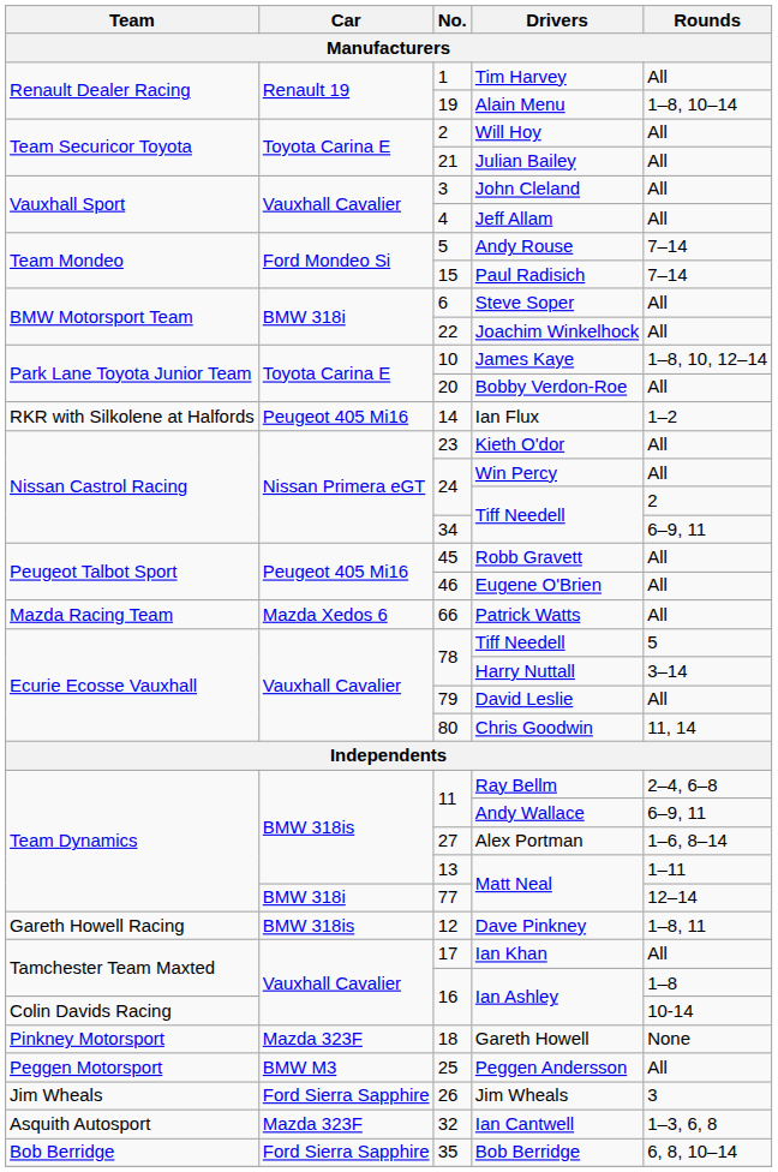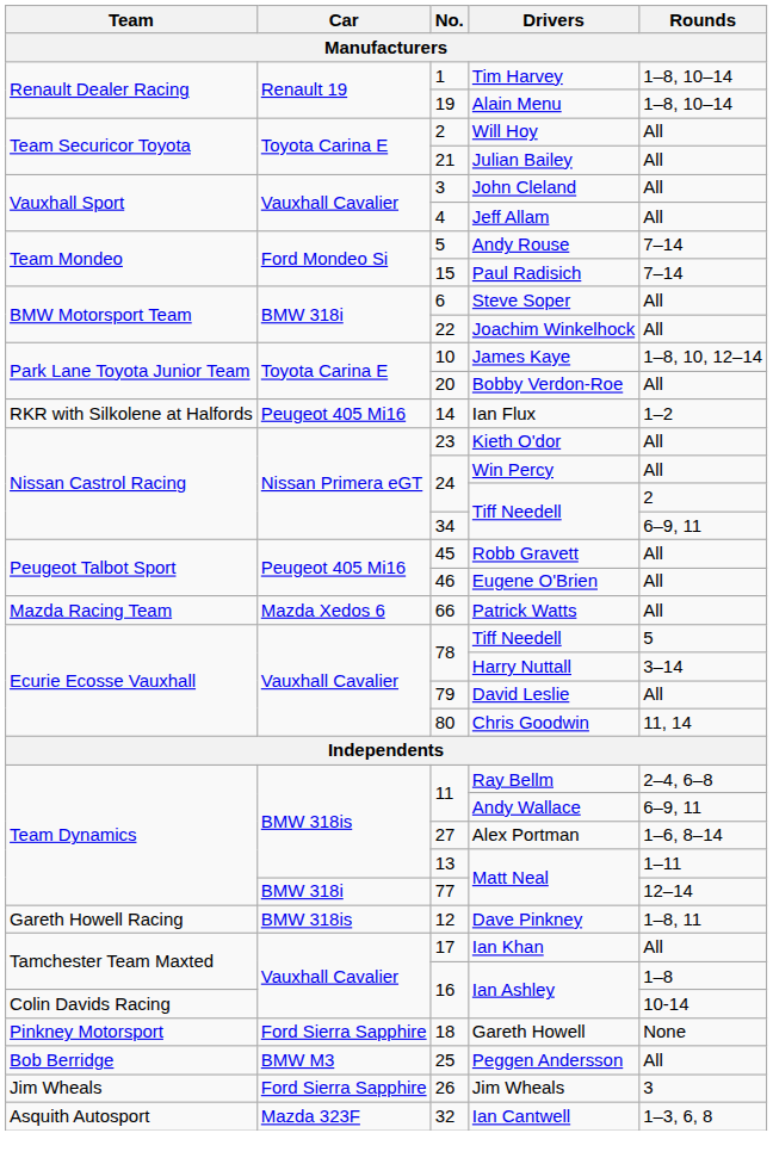 <table class="wikitable sortable" style="font-size: 85%">
 <tr>
 <th>Team</th>
 <th>Car</th>
 <th>No.</th>
 <th>Drivers</th>
 <th>Rounds</th>
 </tr>
 <tr>
 <th colspan=5>Manufacturers</th>
 </tr>
 <tr>
 <td rowspan=2> <a href='#'>Renault Dealer Racing</a></td>
 <td rowspan=2><a href='#'>Renault 19</a></td>
 <td>1</td>
 <td> <a href='#'>Tim Harvey</a></td>
-<td>All</td>
+<td>1–8, 10–14</td>
 </tr>
 <tr>
 <td>19</td>
 <td> <a href='#'>Alain Menu</a></td>
 <td>1–8, 10–14</td>
 </tr>
 <tr>
 <td rowspan=2> <a href='#'>Team Securicor Toyota</a></td>
 <td rowspan=2><a href='#'>Toyota Carina E</a></td>
 <td>2</td>
 <td> <a href='#'>Will Hoy</a></td>
 <td>All</td>
 </tr>
 <tr>
 <td>21</td>
 <td> <a href='#'>Julian Bailey</a></td>
 <td>All</td>
 </tr>
 <tr>
 <td rowspan=2> <a href='#'>Vauxhall Sport</a></td>
 <td rowspan=2><a href='#'>Vauxhall Cavalier</a></td>
 <td>3</td>
 <td> <a href='#'>John Cleland</a></td>
 <td>All</td>
 </tr>
 <tr>
 <td>4</td>
 <td> <a href='#'>Jeff Allam</a></td>
 <td>All</td>
 </tr>
 <tr>
 <td rowspan=2> <a href='#'>Team Mondeo</a></td>
 <td rowspan=2><a href='#'>Ford Mondeo Si</a></td>
 <td>5</td>
 <td> <a href='#'>Andy Rouse</a></td>
 <td>7–14</td>
 </tr>
 <tr>
 <td>15</td>
 <td> <a href='#'>Paul Radisich</a></td>
 <td>7–14</td>
 </tr>
 <tr>
 <td rowspan=2> <a href='#'>BMW Motorsport Team</a></td>
 <td rowspan=2><a href='#'>BMW 318i</a></td>
 <td>6</td>
 <td> <a href='#'>Steve Soper</a></td>
 <td>All</td>
 </tr>
 <tr>
 <td>22</td>
 <td> <a href='#'>Joachim Winkelhock</a></td>
 <td>All</td>
 </tr>
 <tr>
 <td rowspan=2 nowrap> <a href='#'>Park Lane Toyota Junior Team</a></td>
 <td rowspan=2><a href='#'>Toyota Carina E</a></td>
 <td>10</td>
 <td> <a href='#'>James Kaye</a></td>
 <td nowrap>1–8, 10, 12–14</td>
 </tr>
 <tr>
 <td>20</td>
 <td> <a href='#'>Bobby Verdon-Roe</a></td>
 <td>All</td>
 </tr>
 <tr>
 <td> RKR with Silkolene at Halfords</td>
 <td><a href='#'>Peugeot 405 Mi16</a></td>
 <td>14</td>
 <td> Ian Flux</td>
 <td>1–2</td>
 </tr>
 <tr>
 <td rowspan="4"> <a href='#'>Nissan Castrol Racing</a></td>
 <td rowspan="4" nowrap><a href='#'>Nissan Primera eGT</a></td>
 <td>23</td>
 <td> <a href='#'>Kieth O'dor</a></td>
 <td>All</td>
 </tr>
 <tr>
 <td rowspan="2">24</td>
 <td> <a href='#'>Win Percy</a></td>
 <td>All</td>
 </tr>
 <tr>
 <td rowspan="2"> <a href='#'>Tiff Needell</a></td>
 <td>2</td>
 </tr>
 <tr>
 <td>34</td>
 <td>6–9, 11</td>
 </tr>
 <tr>
 <td rowspan=2> <a href='#'>Peugeot Talbot Sport</a></td>
 <td rowspan=2><a href='#'>Peugeot 405 Mi16</a></td>
 <td>45</td>
 <td> <a href='#'>Robb Gravett</a></td>
 <td>All</td>
 </tr>
 <tr>
 <td>46</td>
 <td> <a href='#'>Eugene O'Brien</a></td>
 <td>All</td>
 </tr>
 <tr>
 <td> <a href='#'>Mazda Racing Team</a></td>
 <td><a href='#'>Mazda Xedos 6</a></td>
 <td>66</td>
 <td> <a href='#'>Patrick Watts</a></td>
 <td>All</td>
 </tr>
 <tr>
 <td rowspan=4> <a href='#'>Ecurie Ecosse Vauxhall</a></td>
 <td rowspan=4><a href='#'>Vauxhall Cavalier</a></td>
 <td rowspan=2>78</td>
 <td> <a href='#'>Tiff Needell</a></td>
 <td>5</td>
 </tr>
 <tr>
 <td> <a href='#'>Harry Nuttall</a></td>
 <td>3–14</td>
 </tr>
 <tr>
 <td>79</td>
 <td> <a href='#'>David Leslie</a></td>
 <td>All</td>
 </tr>
 <tr>
 <td>80</td>
 <td> <a href='#'>Chris Goodwin</a></td>
 <td>11, 14</td>
 </tr>
 <tr>
 <th colspan=5>Independents</th>
 </tr>
 <tr>
 <td rowspan=5> <a href='#'>Team Dynamics</a></td>
 <td rowspan=4><a href='#'>BMW 318is</a></td>
 <td rowspan=2>11</td>
 <td> <a href='#'>Ray Bellm</a></td>
 <td>2–4, 6–8</td>
 </tr>
 <tr>
 <td> <a href='#'>Andy Wallace</a></td>
 <td>6–9, 11</td>
 </tr>
 <tr>
 <td>27</td>
 <td> Alex Portman</td>
 <td>1–6, 8–14</td>
 </tr>
 <tr>
 <td>13</td>
 <td rowspan=2> <a href='#'>Matt Neal</a></td>
 <td>1–11</td>
 </tr>
 <tr>
 <td><a href='#'>BMW 318i</a></td>
 <td>77</td>
 <td>12–14</td>
 </tr>
 <tr>
 <td> Gareth Howell Racing</td>
 <td><a href='#'>BMW 318is</a></td>
 <td>12</td>
 <td> <a href='#'>Dave Pinkney</a></td>
 <td>1–8, 11</td>
 </tr>
 <tr>
 <td rowspan=2> Tamchester Team Maxted</td>
 <td rowspan=3><a href='#'>Vauxhall Cavalier</a></td>
 <td>17</td>
 <td> <a href='#'>Ian Khan</a></td>
 <td>All</td>
 </tr>
 <tr>
 <td rowspan=2>16</td>
 <td rowspan=2> <a href='#'>Ian Ashley</a></td>
 <td>1–8</td>
 </tr>
 <tr>
 <td> Colin Davids Racing</td>
 <td>10-14</td>
 </tr>
 <tr>
 <td> <a href='#'>Pinkney Motorsport</a></td>
-<td><a href='#'>Mazda 323F</a></td>
+<td><a href='#'>Ford Sierra Sapphire</a></td>
 <td>18</td>
 <td> Gareth Howell</td>
 <td>None</td>
 </tr>
 <tr>
-<td> <a href='#'>Peggen Motorsport</a></td>
+<td> <a href='#'>Bob Berridge</a></td>
 <td><a href='#'>BMW M3</a></td>
 <td>25</td>
 <td> <a href='#'>Peggen Andersson</a></td>
 <td>All</td>
 </tr>
 <tr>
 <td> Jim Wheals</td>
 <td><a href='#'>Ford Sierra Sapphire</a></td>
 <td>26</td>
 <td> Jim Wheals</td>
 <td>3</td>
 </tr>
 <tr>
 <td> Asquith Autosport</td>
 <td><a href='#'>Mazda 323F</a></td>
 <td>32</td>
 <td> <a href='#'>Ian Cantwell</a></td>
 <td>1–3, 6, 8</td>
 </tr>
 <tr>
-<td> <a href='#'>Bob Berridge</a></td>
-<td nowrap><a href='#'>Ford Sierra Sapphire</a></td>
-<td>35</td>
-<td> <a href='#'>Bob Berridge</a></td>
-<td>6, 8, 10–14</td>
-</tr>
-<tr>
 </tr>
 </table>
